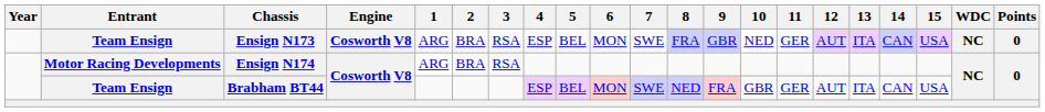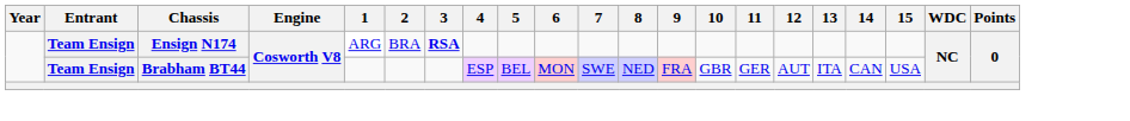 <table class="wikitable" style="text-align:center; font-size:90%">
 <tr>
 <th>Year</th>
 <th>Entrant</th>
 <th>Chassis</th>
 <th>Engine</th>
 <th>1</th>
 <th>2</th>
 <th>3</th>
 <th>4</th>
 <th>5</th>
 <th>6</th>
 <th>7</th>
 <th>8</th>
 <th>9</th>
 <th>10</th>
 <th>11</th>
 <th>12</th>
 <th>13</th>
 <th>14</th>
 <th>15</th>
 <th>WDC</th>
 <th>Points</th>
 </tr>
 <tr>
-<td></td>
+<td rowspan=2></td>
 <th><a href='#'>Team Ensign</a></th>
-<th><a href='#'>Ensign</a> <a href='#'>N173</a></th>
-<th><a href='#'>Cosworth</a> <a href='#'>V8</a></th>
-<td><a href='#'>ARG</a></td>
-<td><a href='#'>BRA</a></td>
-<td><a href='#'>RSA</a></td>
-<td><a href='#'>ESP</a></td>
-<td><a href='#'>BEL</a></td>
-<td><a href='#'>MON</a></td>
-<td><a href='#'>SWE</a></td>
-<td style="background:#CFCFFF;"><a href='#'>FRA</a><br></td>
-<td style="background:#CFCFFF;"><a href='#'>GBR</a><br></td>
-<td style="background:#ffffff;"><a href='#'>NED</a><br></td>
-<td><a href='#'>GER</a></td>
-<td style="background:#EFCFFF;"><a href='#'>AUT</a><br></td>
-<td style="background:#EFCFFF;"><a href='#'>ITA</a><br></td>
-<td style="background:#CFCFFF;"><a href='#'>CAN</a><br></td>
-<td style="background:#EFCFFF;"><a href='#'>USA</a><br></td>
-<th>NC</th>
-<th>0</th>
-</tr>
-<tr>
-<td rowspan=2></td>
-<th><a href='#'>Motor Racing Developments</a></th>
 <th><a href='#'>Ensign</a> <a href='#'>N174</a></th>
 <th rowspan=2><a href='#'>Cosworth</a> <a href='#'>V8</a></th>
 <td style="background:#ffffff;"><a href='#'>ARG</a><br></td>
 <td><a href='#'>BRA</a></td>
-<td><a href='#'>RSA</a></td>
+<td><strong><a href='#'>RSA</a></strong></td>
 <td></td>
 <td></td>
 <td></td>
 <td></td>
 <td></td>
 <td></td>
 <td></td>
 <td></td>
 <td></td>
 <td></td>
 <td></td>
 <td></td>
 <th rowspan=2>NC</th>
 <th rowspan=2>0</th>
 </tr>
 <tr>
 <th><a href='#'>Team Ensign</a></th>
 <th><a href='#'>Brabham</a> <a href='#'>BT44</a></th>
 <td></td>
 <td></td>
 <td></td>
 <td style="background:#EFCFFF;"><a href='#'>ESP</a><br></td>
 <td style="background:#EFCFFF;"><a href='#'>BEL</a><br></td>
 <td style="background:#FFCFCF;"><a href='#'>MON</a><br></td>
 <td style="background:#CFCFFF;"><a href='#'>SWE</a><br></td>
 <td style="background:#CFCFFF;"><a href='#'>NED</a><br></td>
 <td style="background:#FFCFCF;"><a href='#'>FRA</a><br></td>
 <td><a href='#'>GBR</a></td>
 <td><a href='#'>GER</a></td>
 <td><a href='#'>AUT</a></td>
 <td><a href='#'>ITA</a></td>
 <td><a href='#'>CAN</a></td>
 <td><a href='#'>USA</a></td>
 </tr>
 <tr>
 <th colspan="21"></th>
 </tr>
 </table>
